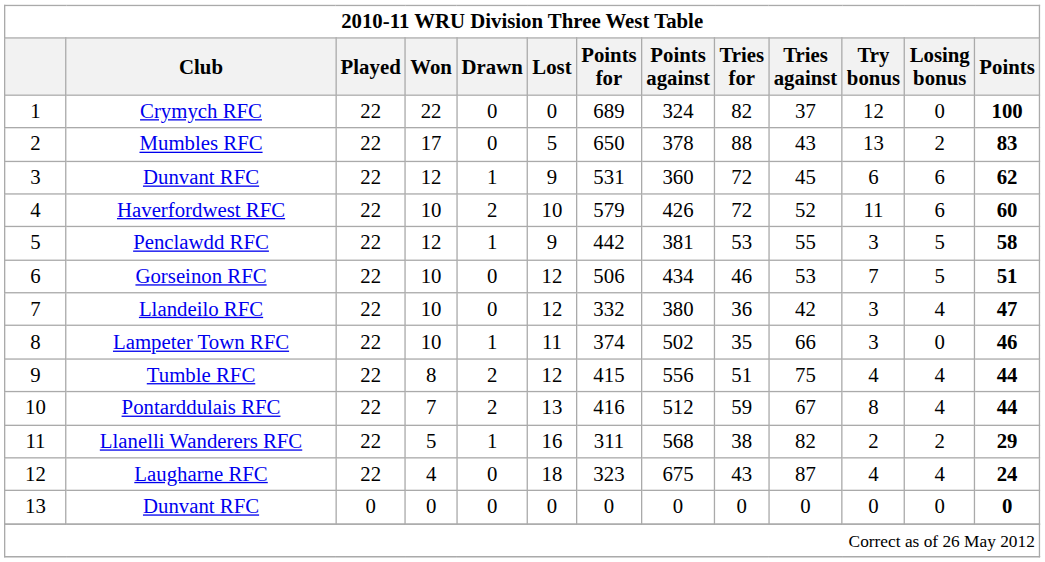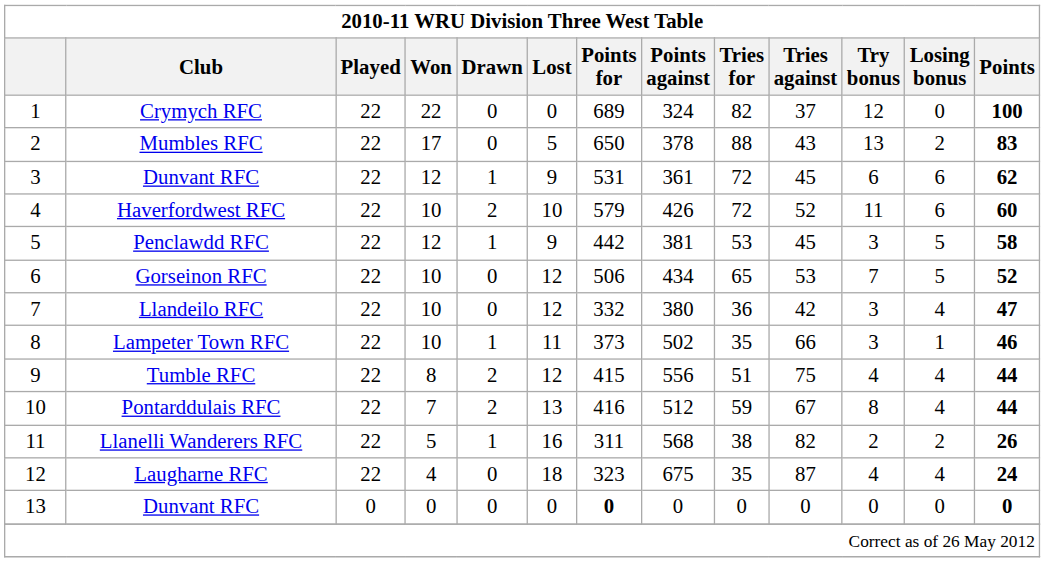 <table class="wikitable" style="float:left; margin-right:15px; text-align: center;">
 <tr>
 <td colspan="13" bgcolor="#FFFFFF" cellpadding="0" cellspacing="0"><strong>2010-11 WRU Division Three West Table</strong></td>
 </tr>
 <tr>
 <th bgcolor="#efefef" width="40"></th>
 <th bgcolor="#efefef" width="200">Club</th>
 <th bgcolor="#efefef" width="20">Played</th>
 <th bgcolor="#efefef" width="20">Won</th>
 <th bgcolor="#efefef" width="20">Drawn</th>
 <th bgcolor="#efefef" width="20">Lost</th>
 <th bgcolor="#efefef" width="20">Points for</th>
 <th bgcolor="#efefef" width="20">Points against</th>
 <th bgcolor="#efefef" width="20">Tries for</th>
 <th bgcolor="#efefef" width="20">Tries against</th>
 <th bgcolor="#efefef" width="20">Try bonus</th>
 <th bgcolor="#efefef" width="20">Losing bonus</th>
 <th bgcolor="#efefef" width="20">Points</th>
 </tr>
 <tr bgcolor=#ffffff align=center>
 <td>1</td>
 <td><a href='#'>Crymych RFC</a></td>
 <td>22</td>
 <td>22</td>
 <td>0</td>
 <td>0</td>
 <td>689</td>
 <td>324</td>
 <td>82</td>
 <td>37</td>
 <td>12</td>
 <td>0</td>
 <td><strong> 100 </strong></td>
 </tr>
 <tr bgcolor=#ffffff align=center>
 <td>2</td>
 <td><a href='#'>Mumbles RFC</a></td>
 <td>22</td>
 <td>17</td>
 <td>0</td>
 <td>5</td>
 <td>650</td>
 <td>378</td>
 <td>88</td>
 <td>43</td>
 <td>13</td>
 <td>2</td>
 <td><strong> 83 </strong></td>
 </tr>
 <tr bgcolor=#ffffff align=center>
 <td>3</td>
 <td><a href='#'>Dunvant RFC</a></td>
 <td>22</td>
 <td>12</td>
 <td>1</td>
 <td>9</td>
 <td>531</td>
-<td>360</td>
+<td>361</td>
 <td>72</td>
 <td>45</td>
 <td>6</td>
 <td>6</td>
 <td><strong> 62 </strong></td>
 </tr>
 <tr bgcolor=#ffffff align=center>
 <td>4</td>
 <td><a href='#'>Haverfordwest RFC</a></td>
 <td>22</td>
 <td>10</td>
 <td>2</td>
 <td>10</td>
 <td>579</td>
 <td>426</td>
 <td>72</td>
 <td>52</td>
 <td>11</td>
 <td>6</td>
 <td><strong> 60 </strong></td>
 </tr>
 <tr bgcolor=#ffffff align=center>
 <td>5</td>
 <td><a href='#'>Penclawdd RFC</a></td>
 <td>22</td>
 <td>12</td>
 <td>1</td>
 <td>9</td>
 <td>442</td>
 <td>381</td>
 <td>53</td>
-<td>55</td>
+<td>45</td>
 <td>3</td>
 <td>5</td>
 <td><strong> 58 </strong></td>
 </tr>
 <tr bgcolor=#ffffff align=center>
 <td>6</td>
 <td><a href='#'>Gorseinon RFC</a></td>
 <td>22</td>
 <td>10</td>
 <td>0</td>
 <td>12</td>
 <td>506</td>
 <td>434</td>
-<td>46</td>
+<td>65</td>
 <td>53</td>
 <td>7</td>
 <td>5</td>
-<td><strong> 51 </strong></td>
+<td><strong> 52 </strong></td>
 </tr>
 <tr bgcolor=#ffffff align=center>
 <td>7</td>
 <td><a href='#'>Llandeilo RFC</a></td>
 <td>22</td>
 <td>10</td>
 <td>0</td>
 <td>12</td>
 <td>332</td>
 <td>380</td>
 <td>36</td>
 <td>42</td>
 <td>3</td>
 <td>4</td>
 <td><strong> 47 </strong></td>
 </tr>
 <tr bgcolor=#ffffff align=center>
 <td>8</td>
 <td><a href='#'>Lampeter Town RFC</a></td>
 <td>22</td>
 <td>10</td>
 <td>1</td>
 <td>11</td>
-<td>374</td>
+<td>373</td>
 <td>502</td>
 <td>35</td>
 <td>66</td>
 <td>3</td>
-<td>0</td>
+<td>1</td>
 <td><strong> 46 </strong></td>
 </tr>
 <tr bgcolor=#ffffff align=center>
 <td>9</td>
 <td><a href='#'>Tumble RFC</a></td>
 <td>22</td>
 <td>8</td>
 <td>2</td>
 <td>12</td>
 <td>415</td>
 <td>556</td>
 <td>51</td>
 <td>75</td>
 <td>4</td>
 <td>4</td>
 <td><strong> 44 </strong></td>
 </tr>
 <tr bgcolor=#ffffff align=center>
 <td>10</td>
 <td><a href='#'>Pontarddulais RFC</a></td>
 <td>22</td>
 <td>7</td>
 <td>2</td>
 <td>13</td>
 <td>416</td>
 <td>512</td>
 <td>59</td>
 <td>67</td>
 <td>8</td>
 <td>4</td>
 <td><strong> 44 </strong></td>
 </tr>
 <tr bgcolor=#ffffff align=center>
 <td>11</td>
 <td><a href='#'>Llanelli Wanderers RFC</a></td>
 <td>22</td>
 <td>5</td>
 <td>1</td>
 <td>16</td>
 <td>311</td>
 <td>568</td>
 <td>38</td>
 <td>82</td>
 <td>2</td>
 <td>2</td>
-<td><strong> 29 </strong></td>
+<td><strong> 26 </strong></td>
 </tr>
 <tr bgcolor=#ffffff align=center>
 <td>12</td>
 <td><a href='#'>Laugharne RFC</a></td>
 <td>22</td>
 <td>4</td>
 <td>0</td>
 <td>18</td>
 <td>323</td>
 <td>675</td>
-<td>43</td>
+<td>35</td>
 <td>87</td>
 <td>4</td>
 <td>4</td>
 <td><strong> 24 </strong></td>
 </tr>
 <tr bgcolor=#ffffff align=center>
 <td>13</td>
 <td><a href='#'>Dunvant RFC</a></td>
 <td>0</td>
 <td>0</td>
 <td>0</td>
 <td>0</td>
-<td>0</td>
+<td><strong>0</strong></td>
 <td>0</td>
 <td>0</td>
 <td>0</td>
 <td>0</td>
 <td>0</td>
 <td><strong> 0 </strong></td>
 </tr>
 <tr bgcolor=#ffffff align=center>
 </tr>
 <tr>
 <td colspan="13" align="right" bgcolor="#FFFFFF" cellpadding="0" cellspacing="0"><small>Correct as of 26 May 2012</small></td>
 </tr>
 <tr>
 </tr>
 </table>
